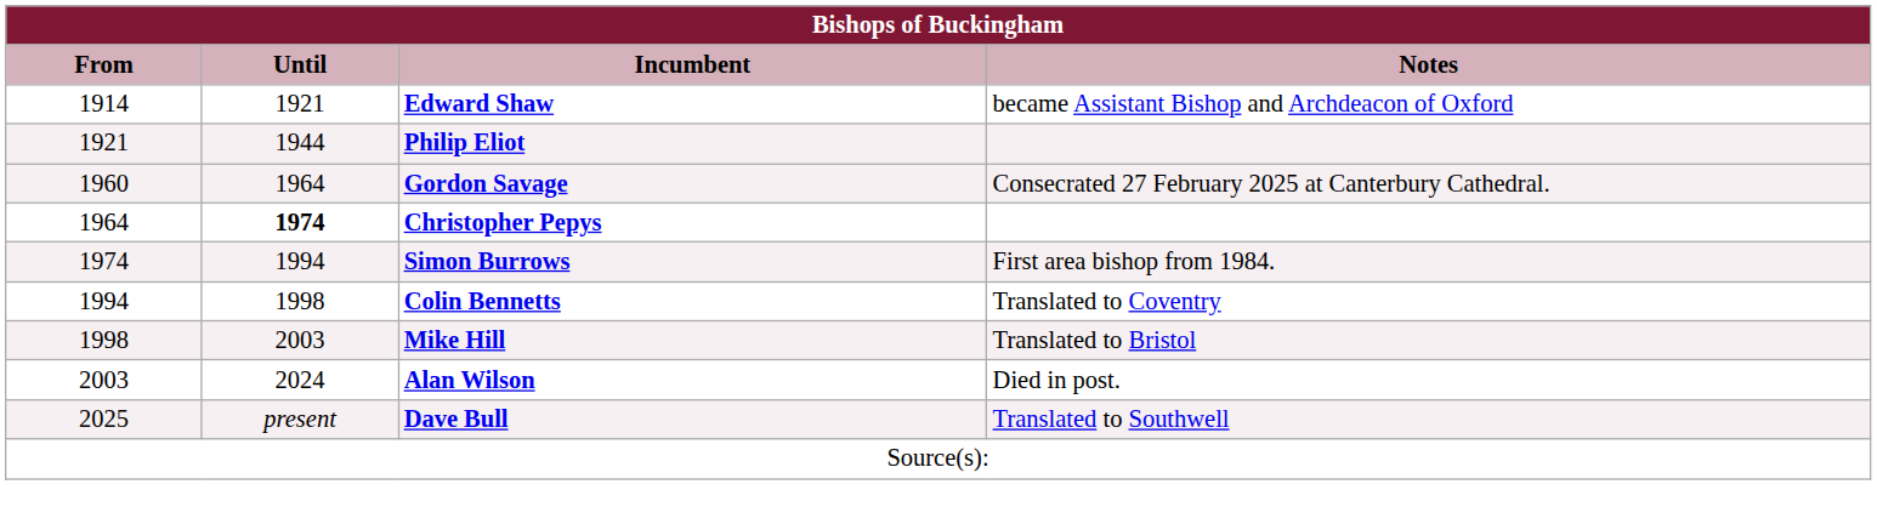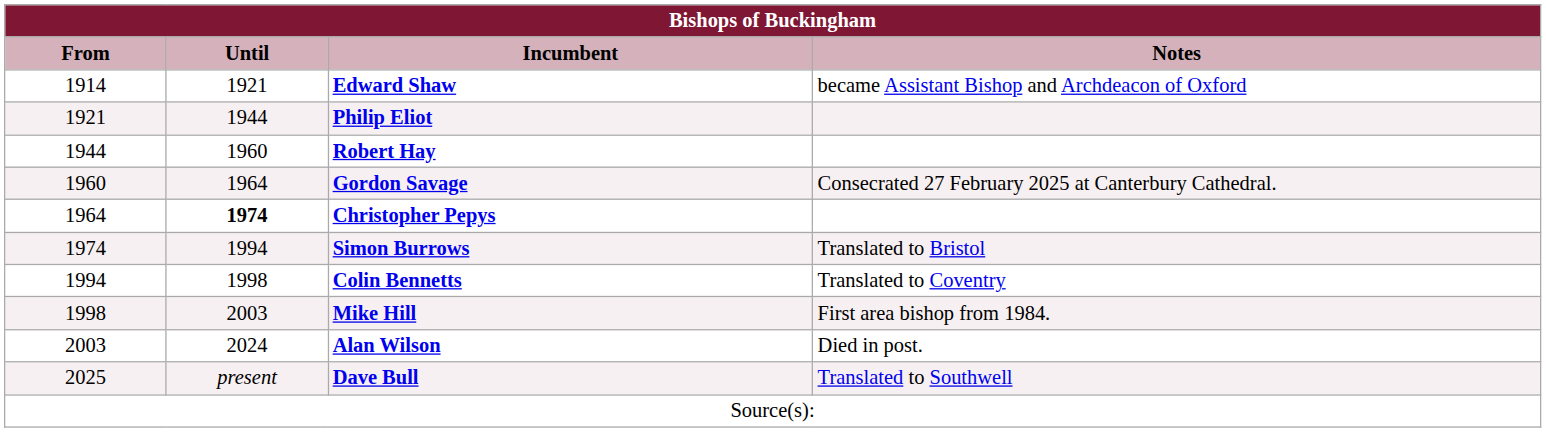 <table class="wikitable" style="width:95%;" border="1" cellpadding="2">
 <tr>
 <th colspan="4" style="background-color: #7F1734; color: white;">Bishops of Buckingham</th>
 </tr>
 <tr valign=top>
 <th style="background-color:#D4B1BB" width="10%">From</th>
 <th style="background-color:#D4B1BB" width="10%">Until</th>
 <th style="background-color:#D4B1BB" width="30%">Incumbent</th>
 <th style="background-color:#D4B1BB" width="45%">Notes</th>
 </tr>
 <tr valign=top bgcolor="white">
 <td align="center">1914</td>
 <td align="center">1921</td>
 <td><strong><a href='#'>Edward Shaw</a></strong></td>
 <td>became <a href='#'>Assistant Bishop</a> and <a href='#'>Archdeacon of Oxford</a></td>
 </tr>
 <tr valign=top bgcolor="#F7F0F2">
 <td align="center">1921</td>
 <td align="center">1944</td>
 <td><strong><a href='#'>Philip Eliot</a></strong></td>
 <td></td>
 </tr>
+<tr valign=top bgcolor="white">
+<td align="center">1944</td>
+<td align="center">1960</td>
+<td><strong><a href='#'>Robert Hay</a></strong></td>
+<td></td>
+</tr>
 <tr valign=top bgcolor="#F7F0F2">
 <td align="center">1960</td>
 <td align="center">1964</td>
 <td><strong><a href='#'>Gordon Savage</a></strong></td>
 <td>Consecrated 27 February 2025 at Canterbury Cathedral.</td>
 </tr>
 <tr valign=top bgcolor="white">
 <td align="center">1964</td>
 <td align="center"><strong>1974</strong></td>
 <td><strong><a href='#'>Christopher Pepys</a></strong></td>
 <td></td>
 </tr>
 <tr valign=top bgcolor="#F7F0F2">
 <td align="center">1974</td>
 <td align="center">1994</td>
 <td><strong><a href='#'>Simon Burrows</a></strong></td>
-<td>First area bishop from 1984.</td>
+<td>Translated to <a href='#'>Bristol</a></td>
 </tr>
 <tr valign=top bgcolor="white">
 <td align="center">1994</td>
 <td align="center">1998</td>
 <td><strong><a href='#'>Colin Bennetts</a></strong></td>
 <td>Translated to <a href='#'>Coventry</a></td>
 </tr>
 <tr valign=top bgcolor="#F7F0F2">
 <td align="center">1998</td>
 <td align="center">2003</td>
 <td><strong><a href='#'>Mike Hill</a></strong></td>
-<td>Translated to <a href='#'>Bristol</a></td>
+<td>First area bishop from 1984.</td>
 </tr>
 <tr valign=top bgcolor="white">
 <td align="center">2003</td>
 <td align="center">2024</td>
 <td><strong><a href='#'>Alan Wilson</a></strong></td>
 <td>Died in post.</td>
 </tr>
 <tr valign=top bgcolor="#F7F0F2">
 <td align="center">2025</td>
 <td align="center"><em>present</em></td>
 <td><strong><a href='#'>Dave Bull</a></strong></td>
 <td><a href='#'>Translated</a> to <a href='#'>Southwell</a></td>
 </tr>
 <tr valign=top bgcolor="white">
 <td align="center" colspan="4">Source(s):</td>
 </tr>
 </table>
